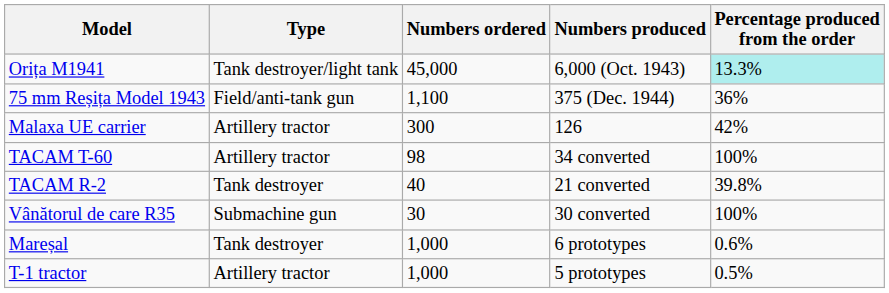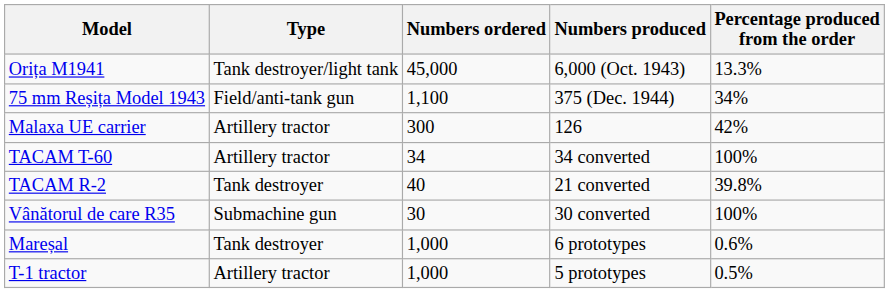 <table class="wikitable">
 <tr>
 <th>Model</th>
 <th>Type</th>
 <th>Numbers ordered</th>
 <th>Numbers produced</th>
 <th>Percentage produced<br>from the order</th>
 </tr>
 <tr>
 <td><a href='#'>Orița M1941</a></td>
 <td>Tank destroyer/light tank</td>
 <td>45,000</td>
 <td>6,000 (Oct. 1943)</td>
-<td style="background: paleturquoise;">13.3%</td>
+<td>13.3%</td>
 </tr>
 <tr>
 <td><a href='#'>75 mm Reșița Model 1943</a></td>
 <td>Field/anti-tank gun</td>
 <td>1,100</td>
 <td>375 (Dec. 1944)</td>
-<td>36%</td>
+<td>34%</td>
 </tr>
 <tr>
 <td><a href='#'>Malaxa UE carrier</a></td>
 <td>Artillery tractor</td>
 <td>300</td>
 <td>126</td>
 <td>42%</td>
 </tr>
 <tr>
 <td><a href='#'>TACAM T-60</a></td>
 <td>Artillery tractor</td>
-<td>98</td>
+<td>34</td>
 <td>34 converted</td>
 <td>100%</td>
 </tr>
 <tr>
 <td><a href='#'>TACAM R-2</a></td>
 <td>Tank destroyer</td>
 <td>40</td>
 <td>21 converted</td>
 <td>39.8%</td>
 </tr>
 <tr>
 <td><a href='#'>Vânătorul de care R35</a></td>
 <td>Submachine gun</td>
 <td>30</td>
 <td>30 converted</td>
 <td>100%</td>
 </tr>
 <tr>
 <td><a href='#'>Mareșal</a></td>
 <td>Tank destroyer</td>
 <td>1,000</td>
 <td>6 prototypes</td>
 <td>0.6%</td>
 </tr>
 <tr>
 <td><a href='#'>T-1 tractor</a></td>
 <td>Artillery tractor</td>
 <td>1,000</td>
 <td>5 prototypes</td>
 <td>0.5%</td>
 </tr>
 </table>
